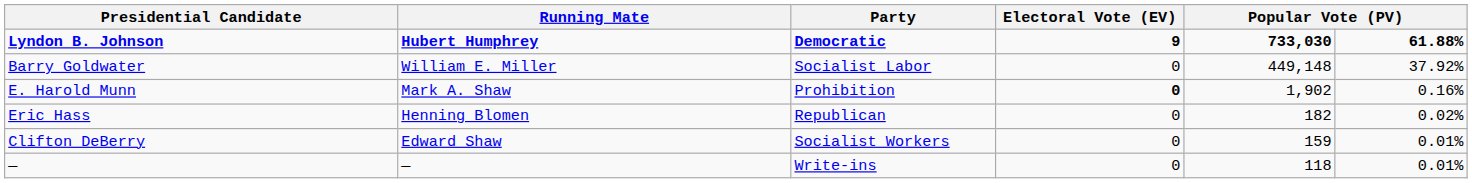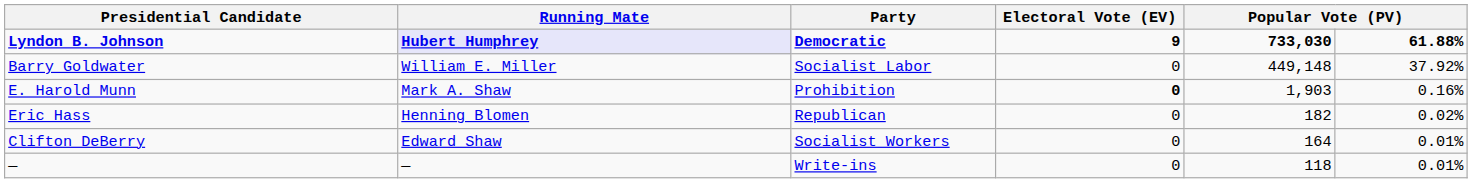 <table class="wikitable">
 <tr>
 <th width="25%">Presidential Candidate</th>
 <th width="25%"><a href='#'>Running Mate</a></th>
 <th width="13%">Party</th>
 <th width="12%">Electoral Vote (EV)</th>
 <th colspan="2" width="18%">Popular Vote (PV)</th>
 </tr>
 <tr>
 <td><strong><a href='#'>Lyndon B. Johnson</a></strong></td>
-<td><strong><a href='#'>Hubert Humphrey</a></strong></td>
+<td style="background: lavender;"><strong><a href='#'>Hubert Humphrey</a></strong></td>
 <td><strong><a href='#'>Democratic</a></strong></td>
 <td align="right"><strong>9</strong></td>
 <td align="right"><strong>733,030</strong></td>
 <td align="right"><strong>61.88%</strong></td>
 </tr>
 <tr>
 <td><a href='#'>Barry Goldwater</a></td>
 <td><a href='#'>William E. Miller</a></td>
 <td><a href='#'>Socialist Labor</a></td>
 <td align="right">0</td>
 <td align="right">449,148</td>
 <td align="right">37.92%</td>
 </tr>
 <tr>
 <td><a href='#'>E. Harold Munn</a></td>
 <td><a href='#'>Mark A. Shaw</a></td>
 <td><a href='#'>Prohibition</a></td>
 <td align="right"><strong>0</strong></td>
-<td align="right">1,902</td>
+<td align="right">1,903</td>
 <td align="right">0.16%</td>
 </tr>
 <tr>
 <td><a href='#'>Eric Hass</a></td>
 <td><a href='#'>Henning Blomen</a></td>
 <td><a href='#'>Republican</a></td>
 <td align="right">0</td>
 <td align="right">182</td>
 <td align="right">0.02%</td>
 </tr>
 <tr>
 <td><a href='#'>Clifton DeBerry</a></td>
 <td><a href='#'>Edward Shaw</a></td>
 <td><a href='#'>Socialist Workers</a></td>
 <td align="right">0</td>
-<td align="right">159</td>
+<td align="right">164</td>
 <td align="right">0.01%</td>
 </tr>
 <tr>
 <td>—</td>
 <td>—</td>
 <td><a href='#'>Write-ins</a></td>
 <td align="right">0</td>
 <td align="right">118</td>
 <td align="right">0.01%</td>
 </tr>
 </table>
